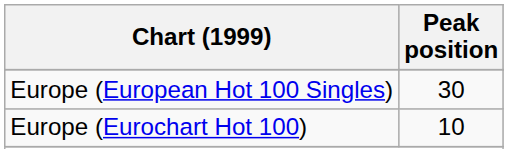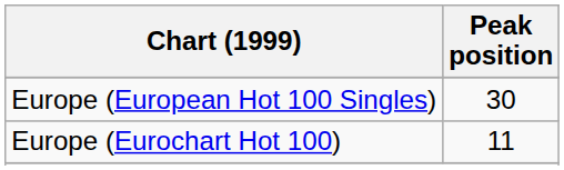 <table class="wikitable sortable">
 <tr>
 <th>Chart (1999)</th>
 <th>Peak<br>position</th>
 </tr>
 <tr>
 </tr>
 <tr>
 </tr>
 <tr>
 <td>Europe (<a href='#'>European Hot 100 Singles</a>)</td>
 <td style="text-align:center;">30</td>
 </tr>
 <tr>
 <td>Europe (<a href='#'>Eurochart Hot 100</a>)</td>
-<td style="text-align:center;">10</td>
+<td style="text-align:center;">11</td>
 </tr>
 <tr>
 </tr>
 <tr>
 </tr>
 <tr>
 </tr>
 <tr>
 </tr>
 <tr>
 </tr>
 </table>
